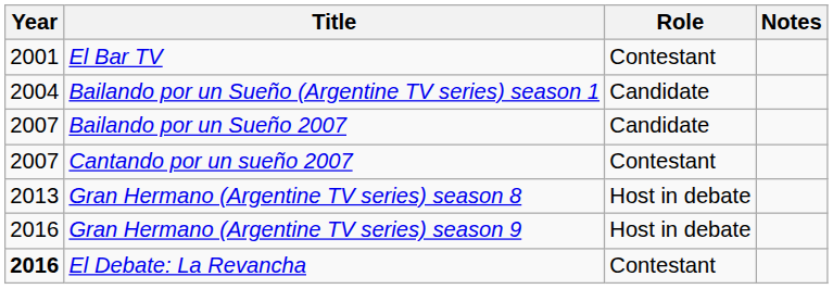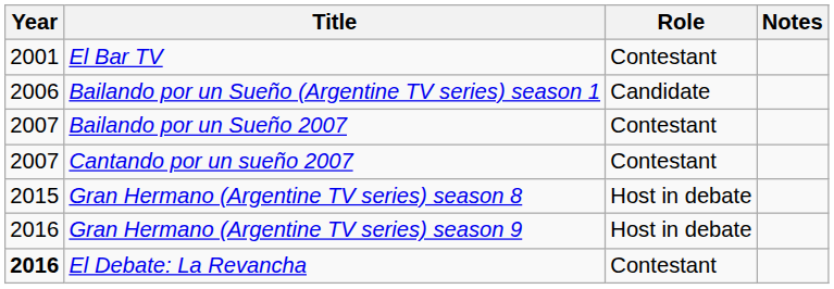 <table class="wikitable">
 <tr>
 <th>Year</th>
 <th>Title</th>
 <th>Role</th>
 <th>Notes</th>
 </tr>
 <tr>
 <td>2001</td>
 <td><em><a href='#'>El Bar TV</a></em></td>
 <td>Contestant</td>
 <td></td>
 </tr>
 <tr>
-<td>2004</td>
+<td>2006</td>
 <td><em><a href='#'>Bailando por un Sueño (Argentine TV series) season 1</a></em></td>
 <td>Candidate</td>
 <td></td>
 </tr>
 <tr>
 <td>2007</td>
 <td><em><a href='#'>Bailando por un Sueño 2007</a></em></td>
-<td>Candidate</td>
+<td>Contestant</td>
 <td></td>
 </tr>
 <tr>
 <td>2007</td>
 <td><em><a href='#'>Cantando por un sueño 2007</a></em></td>
 <td>Contestant</td>
 <td></td>
 </tr>
 <tr>
-<td>2013</td>
+<td>2015</td>
 <td><em><a href='#'>Gran Hermano (Argentine TV series) season 8</a></em></td>
 <td>Host in debate</td>
 <td></td>
 </tr>
 <tr>
 <td>2016</td>
 <td><em><a href='#'>Gran Hermano (Argentine TV series) season 9</a></em></td>
 <td>Host in debate</td>
 <td></td>
 </tr>
 <tr>
 <td><strong>2016</strong></td>
 <td><em><a href='#'>El Debate: La Revancha</a></em></td>
 <td>Contestant</td>
 <td></td>
 </tr>
 </table>
